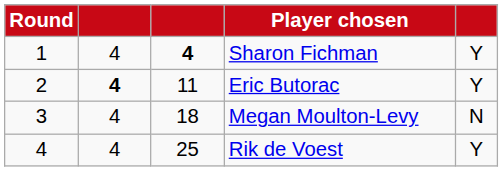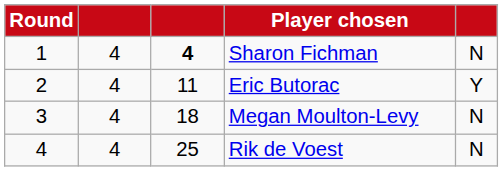 <table class="wikitable" style="text-align:left">
 <tr>
 <th style="background:#C80815; color:white" width="50px">Round</th>
 <th style="background:#C80815; color:white" width="50px"></th>
 <th style="background:#C80815; color:white" width="50px"></th>
 <th style="background:#C80815; color:white" width="175px">Player chosen</th>
 <th style="background:#C80815; color:white" width="25px"></th>
 </tr>
 <tr>
 <td style="text-align:center">1</td>
 <td style="text-align:center">4</td>
 <td style="text-align:center"><strong>4</strong></td>
 <td><a href='#'>Sharon Fichman</a></td>
-<td style="text-align:center">Y</td>
+<td style="text-align:center">N</td>
 </tr>
 <tr>
 <td style="text-align:center">2</td>
-<td style="text-align:center"><strong>4</strong></td>
+<td style="text-align:center">4</td>
 <td style="text-align:center">11</td>
 <td><a href='#'>Eric Butorac</a></td>
 <td style="text-align:center">Y</td>
 </tr>
 <tr>
 <td style="text-align:center">3</td>
 <td style="text-align:center">4</td>
 <td style="text-align:center">18</td>
 <td><a href='#'>Megan Moulton-Levy</a></td>
 <td style="text-align:center">N</td>
 </tr>
 <tr>
 <td style="text-align:center">4</td>
 <td style="text-align:center">4</td>
 <td style="text-align:center">25</td>
 <td><a href='#'>Rik de Voest</a></td>
-<td style="text-align:center">Y</td>
+<td style="text-align:center">N</td>
 </tr>
 </table>
